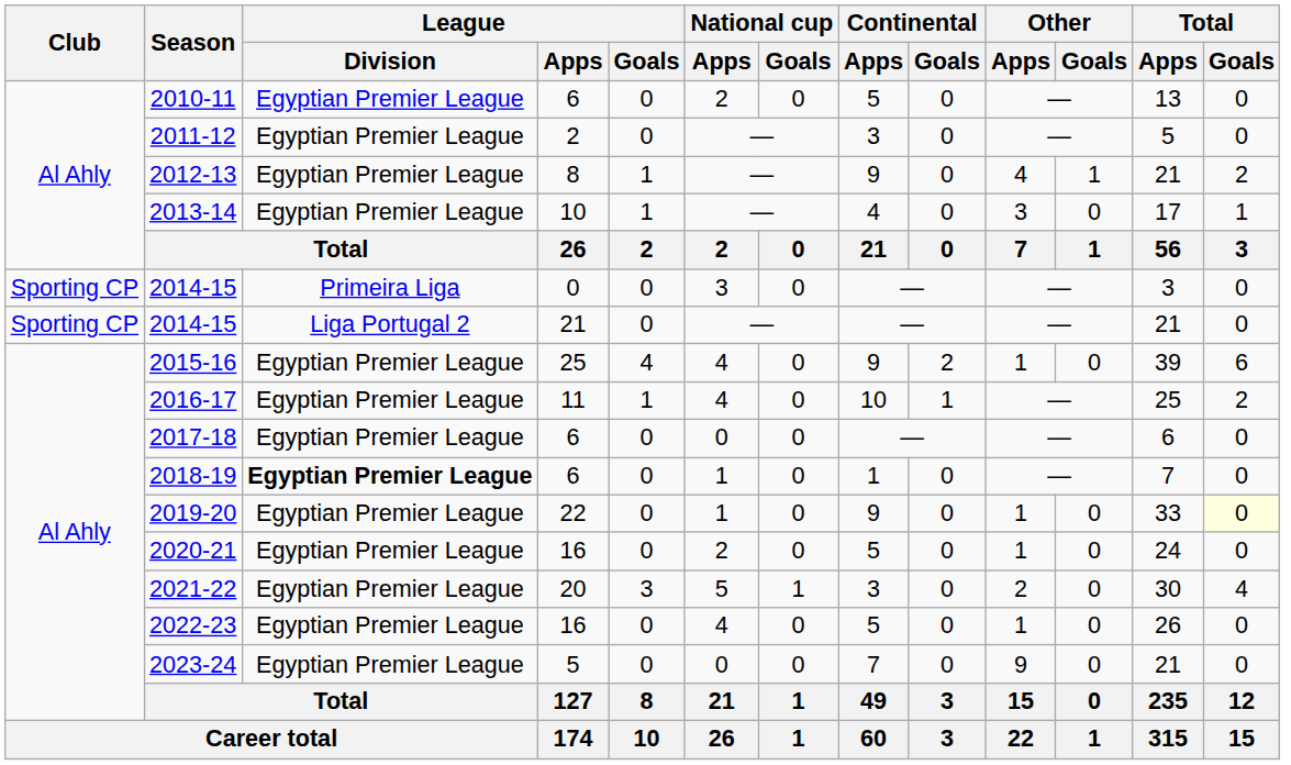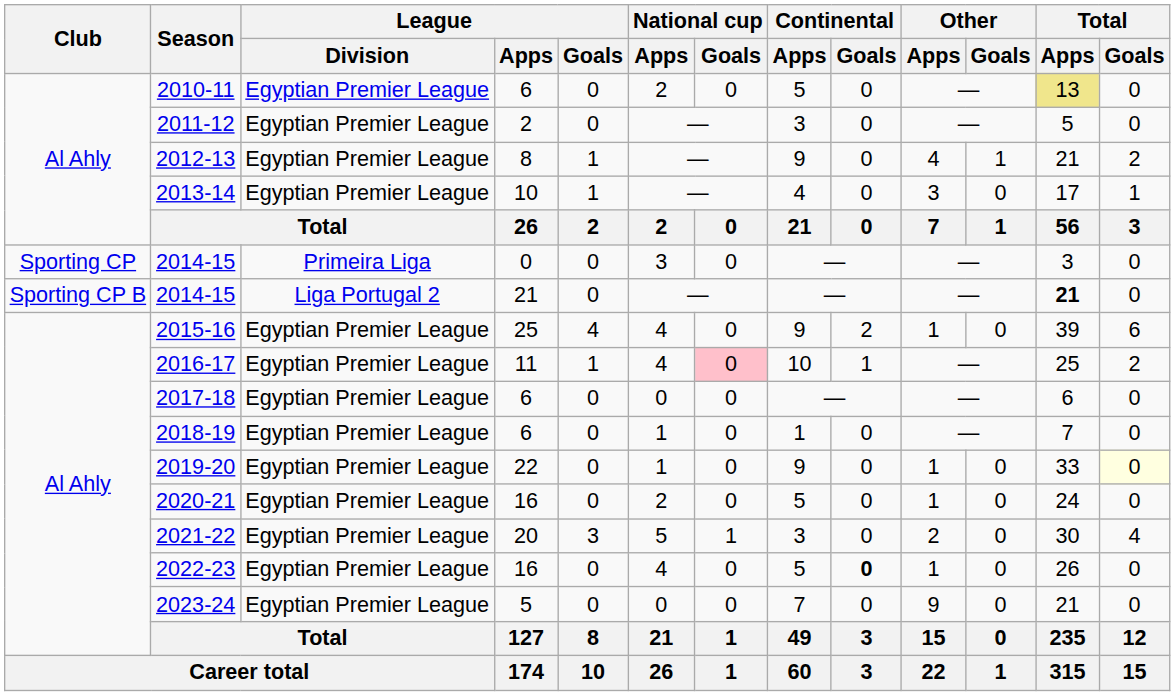 <table class="wikitable" style="text-align:center">
 <tr>
 <th rowspan="2">Club</th>
 <th rowspan="2">Season</th>
 <th colspan="3">League</th>
 <th colspan="2">National cup</th>
 <th colspan="2">Continental</th>
 <th colspan="2">Other</th>
 <th colspan="2">Total</th>
 </tr>
 <tr>
 <th>Division</th>
 <th>Apps</th>
 <th>Goals</th>
 <th>Apps</th>
 <th>Goals</th>
 <th>Apps</th>
 <th>Goals</th>
 <th>Apps</th>
 <th>Goals</th>
 <th>Apps</th>
 <th>Goals</th>
 </tr>
 <tr>
 <td rowspan="5"><a href='#'>Al Ahly</a></td>
 <td><a href='#'>2010-11</a></td>
 <td><a href='#'>Egyptian Premier League</a></td>
 <td>6</td>
 <td>0</td>
 <td>2</td>
 <td>0</td>
 <td>5</td>
 <td>0</td>
 <td colspan="2">—</td>
-<td>13</td>
+<td style="background: khaki;">13</td>
 <td>0</td>
 </tr>
 <tr>
 <td><a href='#'>2011-12</a></td>
 <td>Egyptian Premier League</td>
 <td>2</td>
 <td>0</td>
 <td colspan="2">—</td>
 <td>3</td>
 <td>0</td>
 <td colspan="2">—</td>
 <td>5</td>
 <td>0</td>
 </tr>
 <tr>
 <td><a href='#'>2012-13</a></td>
 <td>Egyptian Premier League</td>
 <td>8</td>
 <td>1</td>
 <td colspan="2">—</td>
 <td>9</td>
 <td>0</td>
 <td>4</td>
 <td>1</td>
 <td>21</td>
 <td>2</td>
 </tr>
 <tr>
 <td><a href='#'>2013-14</a></td>
 <td>Egyptian Premier League</td>
 <td>10</td>
 <td>1</td>
 <td colspan="2">—</td>
 <td>4</td>
 <td>0</td>
 <td>3</td>
 <td>0</td>
 <td>17</td>
 <td>1</td>
 </tr>
 <tr>
 <th colspan="2">Total</th>
 <th>26</th>
 <th>2</th>
 <th>2</th>
 <th>0</th>
 <th>21</th>
 <th>0</th>
 <th>7</th>
 <th>1</th>
 <th>56</th>
 <th>3</th>
 </tr>
 <tr>
 <td><a href='#'>Sporting CP</a></td>
 <td><a href='#'>2014-15</a></td>
 <td><a href='#'>Primeira Liga</a></td>
 <td>0</td>
 <td>0</td>
 <td>3</td>
 <td>0</td>
 <td colspan="2">—</td>
 <td colspan="2">—</td>
 <td>3</td>
 <td>0</td>
 </tr>
 <tr>
-<td><a href='#'>Sporting CP</a></td>
+<td><a href='#'>Sporting CP B</a></td>
 <td><a href='#'>2014-15</a></td>
 <td><a href='#'>Liga Portugal 2</a></td>
 <td>21</td>
 <td>0</td>
 <td colspan="2">—</td>
 <td colspan="2">—</td>
 <td colspan="2">—</td>
-<td>21</td>
+<td><strong>21</strong></td>
 <td>0</td>
 </tr>
 <tr>
 <td rowspan="10"><a href='#'>Al Ahly</a></td>
 <td><a href='#'>2015-16</a></td>
 <td>Egyptian Premier League</td>
 <td>25</td>
 <td>4</td>
 <td>4</td>
 <td>0</td>
 <td>9</td>
 <td>2</td>
 <td>1</td>
 <td>0</td>
 <td>39</td>
 <td>6</td>
 </tr>
 <tr>
 <td><a href='#'>2016-17</a></td>
 <td>Egyptian Premier League</td>
 <td>11</td>
 <td>1</td>
 <td>4</td>
-<td>0</td>
+<td style="background: pink;">0</td>
 <td>10</td>
 <td>1</td>
 <td colspan="2">—</td>
 <td>25</td>
 <td>2</td>
 </tr>
 <tr>
 <td><a href='#'>2017-18</a></td>
 <td>Egyptian Premier League</td>
 <td>6</td>
 <td>0</td>
 <td>0</td>
 <td>0</td>
 <td colspan="2">—</td>
 <td colspan="2">—</td>
 <td>6</td>
 <td>0</td>
 </tr>
 <tr>
 <td><a href='#'>2018-19</a></td>
-<td><strong>Egyptian Premier League</strong></td>
+<td>Egyptian Premier League</td>
 <td>6</td>
 <td>0</td>
 <td>1</td>
 <td>0</td>
 <td>1</td>
 <td>0</td>
 <td colspan="2">—</td>
 <td>7</td>
 <td>0</td>
 </tr>
 <tr>
 <td><a href='#'>2019-20</a></td>
 <td>Egyptian Premier League</td>
 <td>22</td>
 <td>0</td>
 <td>1</td>
 <td>0</td>
 <td>9</td>
 <td>0</td>
 <td>1</td>
 <td>0</td>
 <td>33</td>
 <td style="background: lightyellow;">0</td>
 </tr>
 <tr>
 <td><a href='#'>2020-21</a></td>
 <td>Egyptian Premier League</td>
 <td>16</td>
 <td>0</td>
 <td>2</td>
 <td>0</td>
 <td>5</td>
 <td>0</td>
 <td>1</td>
 <td>0</td>
 <td>24</td>
 <td>0</td>
 </tr>
 <tr>
 <td><a href='#'>2021-22</a></td>
 <td>Egyptian Premier League</td>
 <td>20</td>
 <td>3</td>
 <td>5</td>
 <td>1</td>
 <td>3</td>
 <td>0</td>
 <td>2</td>
 <td>0</td>
 <td>30</td>
 <td>4</td>
 </tr>
 <tr>
 <td><a href='#'>2022-23</a></td>
 <td>Egyptian Premier League</td>
 <td>16</td>
 <td>0</td>
 <td>4</td>
 <td>0</td>
 <td>5</td>
-<td>0</td>
+<td><strong>0</strong></td>
 <td>1</td>
 <td>0</td>
 <td>26</td>
 <td>0</td>
 </tr>
 <tr>
 <td><a href='#'>2023-24</a></td>
 <td>Egyptian Premier League</td>
 <td>5</td>
 <td>0</td>
 <td>0</td>
 <td>0</td>
 <td>7</td>
 <td>0</td>
 <td>9</td>
 <td>0</td>
 <td>21</td>
 <td>0</td>
 </tr>
 <tr>
 <th colspan="2">Total</th>
 <th>127</th>
 <th>8</th>
 <th>21</th>
 <th>1</th>
 <th>49</th>
 <th>3</th>
 <th>15</th>
 <th>0</th>
 <th>235</th>
 <th>12</th>
 </tr>
 <tr>
 <th colspan="3">Career total</th>
 <th>174</th>
 <th>10</th>
 <th>26</th>
 <th>1</th>
 <th>60</th>
 <th>3</th>
 <th>22</th>
 <th>1</th>
 <th>315</th>
 <th>15</th>
 </tr>
 </table>
